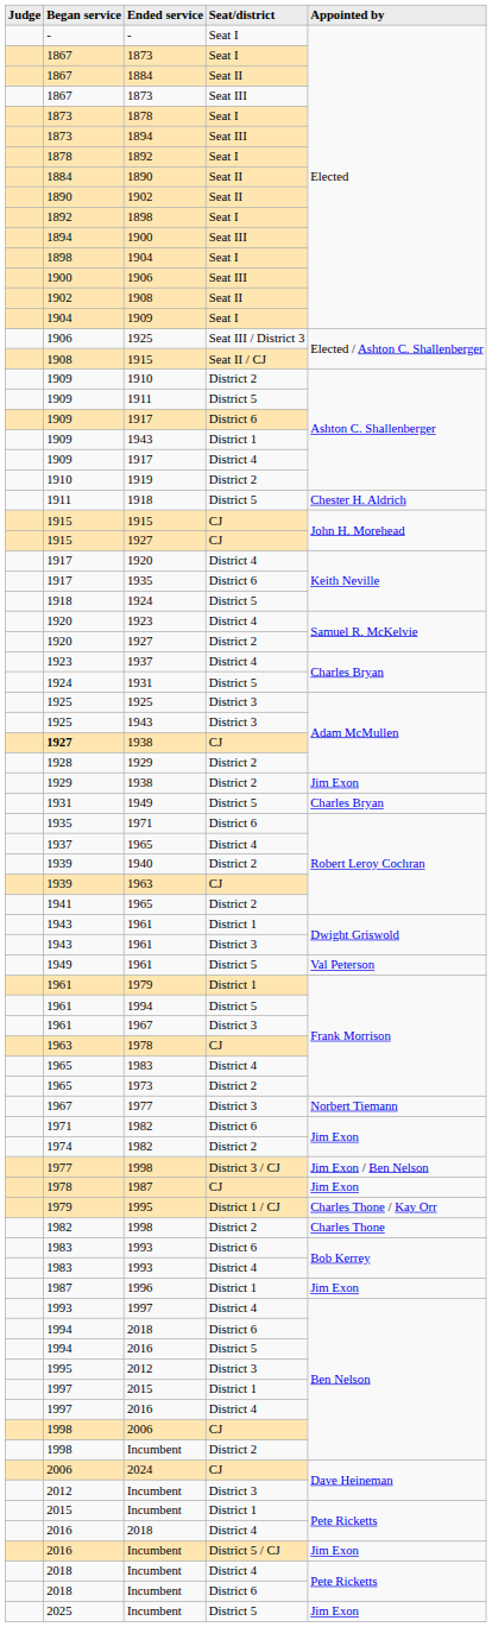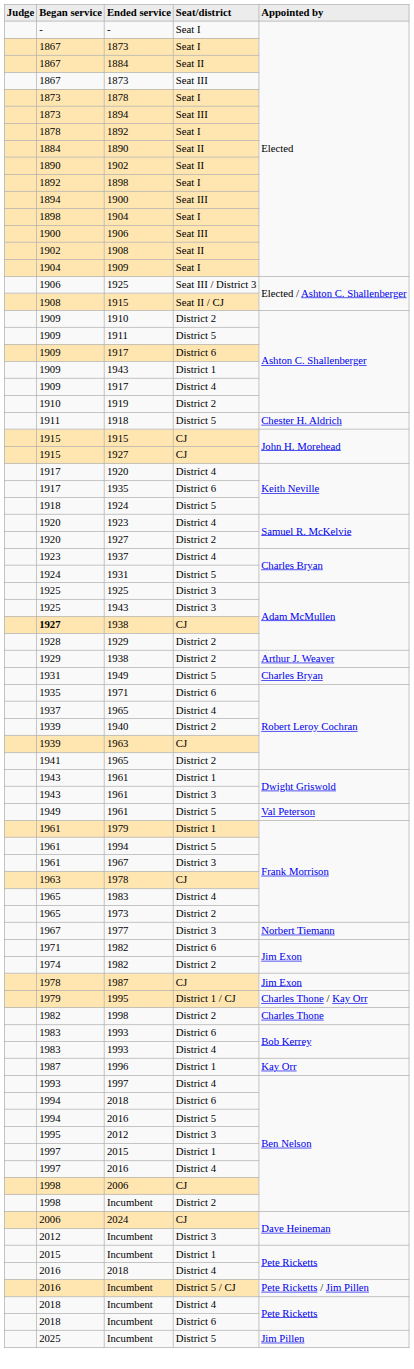 <table class="sortable wikitable">
 <tr bgcolor="#ececec">
 <td><strong>Judge</strong></td>
 <td><strong>Began service</strong></td>
 <td><strong>Ended service</strong></td>
 <td><strong>Seat/district</strong></td>
 <td><strong>Appointed by</strong></td>
 </tr>
 <tr>
 <td></td>
 <td>-</td>
 <td>-</td>
 <td>Seat I</td>
 <td rowspan="15">Elected</td>
 </tr>
 <tr bgcolor="#FFE6B0">
 <td></td>
 <td>1867</td>
 <td>1873</td>
 <td>Seat I</td>
 </tr>
 <tr bgcolor="#FFE6B0">
 <td></td>
 <td>1867</td>
 <td>1884</td>
 <td>Seat II</td>
 </tr>
 <tr>
 <td></td>
 <td>1867</td>
 <td>1873</td>
 <td>Seat III</td>
 </tr>
 <tr bgcolor="#FFE6B0">
 <td></td>
 <td>1873</td>
 <td>1878</td>
 <td>Seat I</td>
 </tr>
 <tr bgcolor="#FFE6B0">
 <td></td>
 <td>1873</td>
 <td>1894</td>
 <td>Seat III</td>
 </tr>
 <tr bgcolor="#FFE6B0">
 <td></td>
 <td>1878</td>
 <td>1892</td>
 <td>Seat I</td>
 </tr>
 <tr bgcolor="#FFE6B0">
 <td></td>
 <td>1884</td>
 <td>1890</td>
 <td>Seat II</td>
 </tr>
 <tr bgcolor="#FFE6B0">
 <td></td>
 <td>1890</td>
 <td>1902</td>
 <td>Seat II</td>
 </tr>
 <tr bgcolor="#FFE6B0">
 <td></td>
 <td>1892</td>
 <td>1898</td>
 <td>Seat I</td>
 </tr>
 <tr bgcolor="#FFE6B0">
 <td></td>
 <td>1894</td>
 <td>1900</td>
 <td>Seat III</td>
 </tr>
 <tr bgcolor="#FFE6B0">
 <td></td>
 <td>1898</td>
 <td>1904</td>
 <td>Seat I</td>
 </tr>
 <tr bgcolor="#FFE6B0">
 <td></td>
 <td>1900</td>
 <td>1906</td>
 <td>Seat III</td>
 </tr>
 <tr bgcolor="#FFE6B0">
 <td></td>
 <td>1902</td>
 <td>1908</td>
 <td>Seat II</td>
 </tr>
 <tr bgcolor="#FFE6B0">
 <td></td>
 <td>1904</td>
 <td>1909</td>
 <td>Seat I</td>
 </tr>
 <tr>
 <td></td>
 <td>1906</td>
 <td>1925</td>
 <td>Seat III / District 3</td>
 <td rowspan="2">Elected / <a href='#'>Ashton C. Shallenberger</a></td>
 </tr>
 <tr bgcolor="#FFE6B0">
 <td></td>
 <td>1908</td>
 <td>1915</td>
 <td>Seat II / CJ</td>
 </tr>
 <tr>
 <td></td>
 <td>1909</td>
 <td>1910</td>
 <td>District 2</td>
 <td rowspan="6"><a href='#'>Ashton C. Shallenberger</a></td>
 </tr>
 <tr>
 <td></td>
 <td>1909</td>
 <td>1911</td>
 <td>District 5</td>
 </tr>
 <tr bgcolor="#FFE6B0">
 <td></td>
 <td>1909</td>
 <td>1917</td>
 <td>District 6</td>
 </tr>
 <tr>
 <td></td>
 <td>1909</td>
 <td>1943</td>
 <td>District 1</td>
 </tr>
 <tr>
 <td></td>
 <td>1909</td>
 <td>1917</td>
 <td>District 4</td>
 </tr>
 <tr>
 <td></td>
 <td>1910</td>
 <td>1919</td>
 <td>District 2</td>
 </tr>
 <tr>
 <td></td>
 <td>1911</td>
 <td>1918</td>
 <td>District 5</td>
 <td><a href='#'>Chester H. Aldrich</a></td>
 </tr>
 <tr>
 <td bgcolor="#FFE6B0"></td>
 <td bgcolor="#FFE6B0">1915</td>
 <td bgcolor="#FFE6B0">1915</td>
 <td bgcolor="#FFE6B0">CJ</td>
 <td rowspan="2"><a href='#'>John H. Morehead</a></td>
 </tr>
 <tr bgcolor="#FFE6B0">
 <td></td>
 <td>1915</td>
 <td>1927</td>
 <td>CJ</td>
 </tr>
 <tr>
 <td></td>
 <td>1917</td>
 <td>1920</td>
 <td>District 4</td>
 <td rowspan="3"><a href='#'>Keith Neville</a></td>
 </tr>
 <tr>
 <td></td>
 <td>1917</td>
 <td>1935</td>
 <td>District 6</td>
 </tr>
 <tr>
 <td></td>
 <td>1918</td>
 <td>1924</td>
 <td>District 5</td>
 </tr>
 <tr>
 <td></td>
 <td>1920</td>
 <td>1923</td>
 <td>District 4</td>
 <td rowspan="2"><a href='#'>Samuel R. McKelvie</a></td>
 </tr>
 <tr>
 <td></td>
 <td>1920</td>
 <td>1927</td>
 <td>District 2</td>
 </tr>
 <tr>
 <td></td>
 <td>1923</td>
 <td>1937</td>
 <td>District 4</td>
 <td rowspan="2"><a href='#'>Charles Bryan</a></td>
 </tr>
 <tr>
 <td></td>
 <td>1924</td>
 <td>1931</td>
 <td>District 5</td>
 </tr>
 <tr>
 <td></td>
 <td>1925</td>
 <td>1925</td>
 <td>District 3</td>
 <td rowspan="4"><a href='#'>Adam McMullen</a></td>
 </tr>
 <tr>
 <td></td>
 <td>1925</td>
 <td>1943</td>
 <td>District 3</td>
 </tr>
 <tr bgcolor="#FFE6B0">
 <td></td>
 <td><strong>1927</strong></td>
 <td>1938</td>
 <td>CJ</td>
 </tr>
 <tr>
 <td></td>
 <td>1928</td>
 <td>1929</td>
 <td>District 2</td>
 </tr>
 <tr>
 <td></td>
 <td>1929</td>
 <td>1938</td>
 <td>District 2</td>
-<td><a href='#'>Jim Exon</a></td>
+<td><a href='#'>Arthur J. Weaver</a></td>
 </tr>
 <tr>
 <td></td>
 <td>1931</td>
 <td>1949</td>
 <td>District 5</td>
 <td><a href='#'>Charles Bryan</a></td>
 </tr>
 <tr>
 <td></td>
 <td>1935</td>
 <td>1971</td>
 <td>District 6</td>
 <td rowspan="5"><a href='#'>Robert Leroy Cochran</a></td>
 </tr>
 <tr>
 <td></td>
 <td>1937</td>
 <td>1965</td>
 <td>District 4</td>
 </tr>
 <tr>
 <td></td>
 <td>1939</td>
 <td>1940</td>
 <td>District 2</td>
 </tr>
 <tr bgcolor="#FFE6B0">
 <td></td>
 <td>1939</td>
 <td>1963</td>
 <td>CJ</td>
 </tr>
 <tr>
 <td></td>
 <td>1941</td>
 <td>1965</td>
 <td>District 2</td>
 </tr>
 <tr>
 <td></td>
 <td>1943</td>
 <td>1961</td>
 <td>District 1</td>
 <td rowspan="2"><a href='#'>Dwight Griswold</a></td>
 </tr>
 <tr>
 <td></td>
 <td>1943</td>
 <td>1961</td>
 <td>District 3</td>
 </tr>
 <tr>
 <td></td>
 <td>1949</td>
 <td>1961</td>
 <td>District 5</td>
 <td><a href='#'>Val Peterson</a></td>
 </tr>
 <tr>
 <td bgcolor="#FFE6B0"></td>
 <td bgcolor="#FFE6B0">1961</td>
 <td bgcolor="#FFE6B0">1979</td>
 <td bgcolor="#FFE6B0">District 1</td>
 <td rowspan="6"><a href='#'>Frank Morrison</a></td>
 </tr>
 <tr>
 <td></td>
 <td>1961</td>
 <td>1994</td>
 <td>District 5</td>
 </tr>
 <tr>
 <td></td>
 <td>1961</td>
 <td>1967</td>
 <td>District 3</td>
 </tr>
 <tr bgcolor="#FFE6B0">
 <td></td>
 <td>1963</td>
 <td>1978</td>
 <td>CJ</td>
 </tr>
 <tr>
 <td></td>
 <td>1965</td>
 <td>1983</td>
 <td>District 4</td>
 </tr>
 <tr>
 <td></td>
 <td>1965</td>
 <td>1973</td>
 <td>District 2</td>
 </tr>
 <tr>
 <td></td>
 <td>1967</td>
 <td>1977</td>
 <td>District 3</td>
 <td><a href='#'>Norbert Tiemann</a></td>
 </tr>
 <tr>
 <td></td>
 <td>1971</td>
 <td>1982</td>
 <td>District 6</td>
 <td rowspan="2"><a href='#'>Jim Exon</a></td>
 </tr>
 <tr>
 <td></td>
 <td>1974</td>
 <td>1982</td>
 <td>District 2</td>
 </tr>
 <tr>
 <td bgcolor="#FFE6B0"></td>
-<td bgcolor="#FFE6B0">1977</td>
-<td bgcolor="#FFE6B0">1998</td>
-<td bgcolor="#FFE6B0">District 3 / CJ</td>
-<td><a href='#'>Jim Exon</a> / <a href='#'>Ben Nelson</a></td>
-</tr>
-<tr>
-<td bgcolor="#FFE6B0"></td>
 <td bgcolor="#FFE6B0">1978</td>
 <td bgcolor="#FFE6B0">1987</td>
 <td bgcolor="#FFE6B0">CJ</td>
 <td><a href='#'>Jim Exon</a></td>
 </tr>
 <tr>
 <td bgcolor="#FFE6B0"></td>
 <td bgcolor="#FFE6B0">1979</td>
 <td bgcolor="#FFE6B0">1995</td>
 <td bgcolor="#FFE6B0">District 1 / CJ</td>
 <td><a href='#'>Charles Thone</a> / <a href='#'>Kay Orr</a></td>
 </tr>
 <tr>
 <td></td>
 <td>1982</td>
 <td>1998</td>
 <td>District 2</td>
 <td><a href='#'>Charles Thone</a></td>
 </tr>
 <tr>
 <td></td>
 <td>1983</td>
 <td>1993</td>
 <td>District 6</td>
 <td rowspan="2"><a href='#'>Bob Kerrey</a></td>
 </tr>
 <tr>
 <td></td>
 <td>1983</td>
 <td>1993</td>
 <td>District 4</td>
 </tr>
 <tr>
 <td></td>
 <td>1987</td>
 <td>1996</td>
 <td>District 1</td>
-<td><a href='#'>Jim Exon</a></td>
+<td><a href='#'>Kay Orr</a></td>
 </tr>
 <tr>
 <td></td>
 <td>1993</td>
 <td>1997</td>
 <td>District 4</td>
 <td rowspan="8"><a href='#'>Ben Nelson</a></td>
 </tr>
 <tr>
 <td></td>
 <td>1994</td>
 <td>2018</td>
 <td>District 6</td>
 </tr>
 <tr>
 <td></td>
 <td>1994</td>
 <td>2016</td>
 <td>District 5</td>
 </tr>
 <tr>
 <td></td>
 <td>1995</td>
 <td>2012</td>
 <td>District 3</td>
 </tr>
 <tr>
 <td></td>
 <td>1997</td>
 <td>2015</td>
 <td>District 1</td>
 </tr>
 <tr>
 <td></td>
 <td>1997</td>
 <td>2016</td>
 <td>District 4</td>
 </tr>
 <tr bgcolor="#FFE6B0">
 <td></td>
 <td>1998</td>
 <td>2006</td>
 <td>CJ</td>
 </tr>
 <tr>
 <td></td>
 <td>1998</td>
 <td>Incumbent</td>
 <td>District 2</td>
 </tr>
 <tr>
 <td bgcolor="#FFE6B0"></td>
 <td bgcolor="#FFE6B0">2006</td>
 <td bgcolor="#FFE6B0">2024</td>
 <td bgcolor="#FFE6B0">CJ</td>
 <td rowspan="2"><a href='#'>Dave Heineman</a></td>
 </tr>
 <tr>
 <td></td>
 <td>2012</td>
 <td>Incumbent</td>
 <td>District 3</td>
 </tr>
 <tr>
 <td></td>
 <td>2015</td>
 <td>Incumbent</td>
 <td>District 1</td>
 <td rowspan="2"><a href='#'>Pete Ricketts</a></td>
 </tr>
 <tr>
 <td></td>
 <td>2016</td>
 <td>2018</td>
 <td>District 4</td>
 </tr>
 <tr>
 <td bgcolor="#FFE6B0"></td>
 <td bgcolor="#FFE6B0">2016</td>
 <td bgcolor="#FFE6B0">Incumbent</td>
 <td bgcolor="#FFE6B0">District 5 / CJ</td>
-<td><a href='#'>Jim Exon</a></td>
+<td><a href='#'>Pete Ricketts</a> / <a href='#'>Jim Pillen</a></td>
 </tr>
 <tr>
 <td></td>
 <td>2018</td>
 <td>Incumbent</td>
 <td>District 4</td>
 <td rowspan="2"><a href='#'>Pete Ricketts</a></td>
 </tr>
 <tr>
 <td></td>
 <td>2018</td>
 <td>Incumbent</td>
 <td>District 6</td>
 </tr>
 <tr>
 <td></td>
 <td>2025</td>
 <td>Incumbent</td>
 <td>District 5</td>
-<td><a href='#'>Jim Exon</a></td>
+<td><a href='#'>Jim Pillen</a></td>
 </tr>
 </table>
